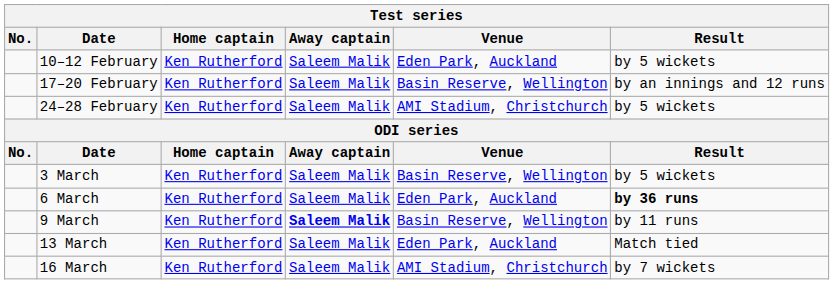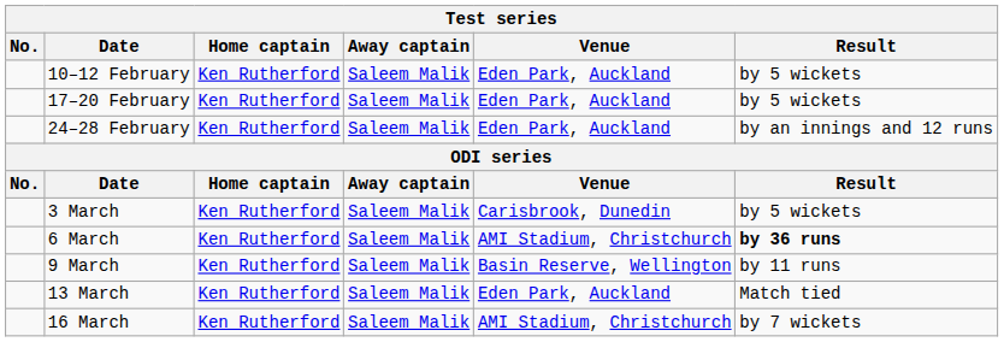 <table class="wikitable">
 <tr>
 <th colspan="9">Test series</th>
 </tr>
 <tr>
 <th>No.</th>
 <th>Date</th>
 <th>Home captain</th>
 <th>Away captain</th>
 <th>Venue</th>
 <th>Result</th>
 </tr>
 <tr>
 <td></td>
 <td>10–12 February</td>
 <td><a href='#'>Ken Rutherford</a></td>
 <td><a href='#'>Saleem Malik</a></td>
 <td><a href='#'>Eden Park</a>, <a href='#'>Auckland</a></td>
 <td> by 5 wickets</td>
 </tr>
 <tr>
 <td></td>
 <td>17–20 February</td>
 <td><a href='#'>Ken Rutherford</a></td>
 <td><a href='#'>Saleem Malik</a></td>
-<td><a href='#'>Basin Reserve</a>, <a href='#'>Wellington</a></td>
-<td> by an innings and 12 runs</td>
+<td><a href='#'>Eden Park</a>, <a href='#'>Auckland</a></td>
+<td> by 5 wickets</td>
 </tr>
 <tr>
 <td></td>
 <td>24–28 February</td>
 <td><a href='#'>Ken Rutherford</a></td>
 <td><a href='#'>Saleem Malik</a></td>
-<td><a href='#'>AMI Stadium</a>, <a href='#'>Christchurch</a></td>
-<td> by 5 wickets</td>
+<td><a href='#'>Eden Park</a>, <a href='#'>Auckland</a></td>
+<td> by an innings and 12 runs</td>
 </tr>
 <tr>
 <th colspan="9">ODI series</th>
 </tr>
 <tr>
 <th>No.</th>
 <th>Date</th>
 <th>Home captain</th>
 <th>Away captain</th>
 <th>Venue</th>
 <th>Result</th>
 </tr>
 <tr>
 <td></td>
 <td>3 March</td>
 <td><a href='#'>Ken Rutherford</a></td>
 <td><a href='#'>Saleem Malik</a></td>
-<td><a href='#'>Basin Reserve</a>, <a href='#'>Wellington</a></td>
+<td><a href='#'>Carisbrook</a>, <a href='#'>Dunedin</a></td>
 <td> by 5 wickets</td>
 </tr>
 <tr>
 <td></td>
 <td>6 March</td>
 <td><a href='#'>Ken Rutherford</a></td>
 <td><a href='#'>Saleem Malik</a></td>
-<td><a href='#'>Eden Park</a>, <a href='#'>Auckland</a></td>
+<td><a href='#'>AMI Stadium</a>, <a href='#'>Christchurch</a></td>
 <td><strong> by 36 runs</strong></td>
 </tr>
 <tr>
 <td></td>
 <td>9 March</td>
 <td><a href='#'>Ken Rutherford</a></td>
-<td><strong><a href='#'>Saleem Malik</a></strong></td>
+<td><a href='#'>Saleem Malik</a></td>
 <td><a href='#'>Basin Reserve</a>, <a href='#'>Wellington</a></td>
 <td> by 11 runs</td>
 </tr>
 <tr>
 <td></td>
 <td>13 March</td>
 <td><a href='#'>Ken Rutherford</a></td>
 <td><a href='#'>Saleem Malik</a></td>
 <td><a href='#'>Eden Park</a>, <a href='#'>Auckland</a></td>
 <td>Match tied</td>
 </tr>
 <tr>
 <td></td>
 <td>16 March</td>
 <td><a href='#'>Ken Rutherford</a></td>
 <td><a href='#'>Saleem Malik</a></td>
 <td><a href='#'>AMI Stadium</a>, <a href='#'>Christchurch</a></td>
 <td> by 7 wickets</td>
 </tr>
 </table>
